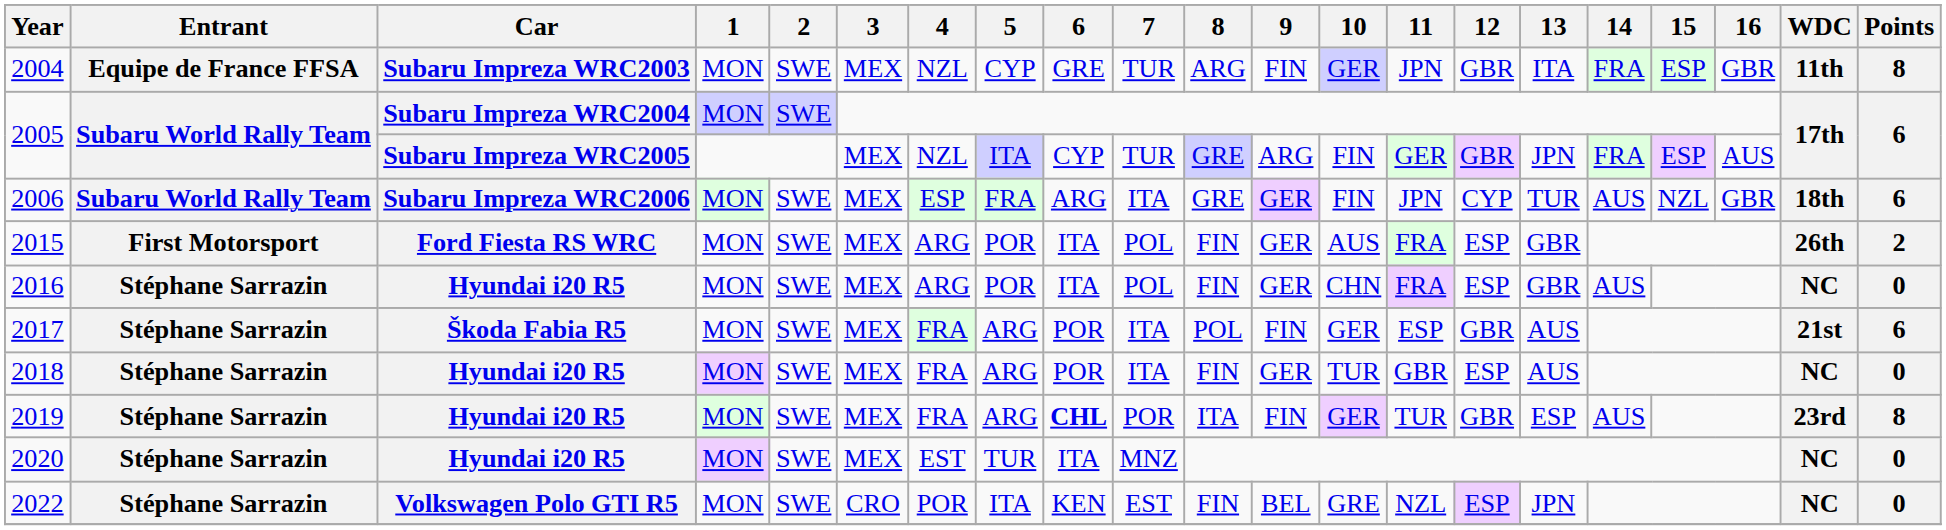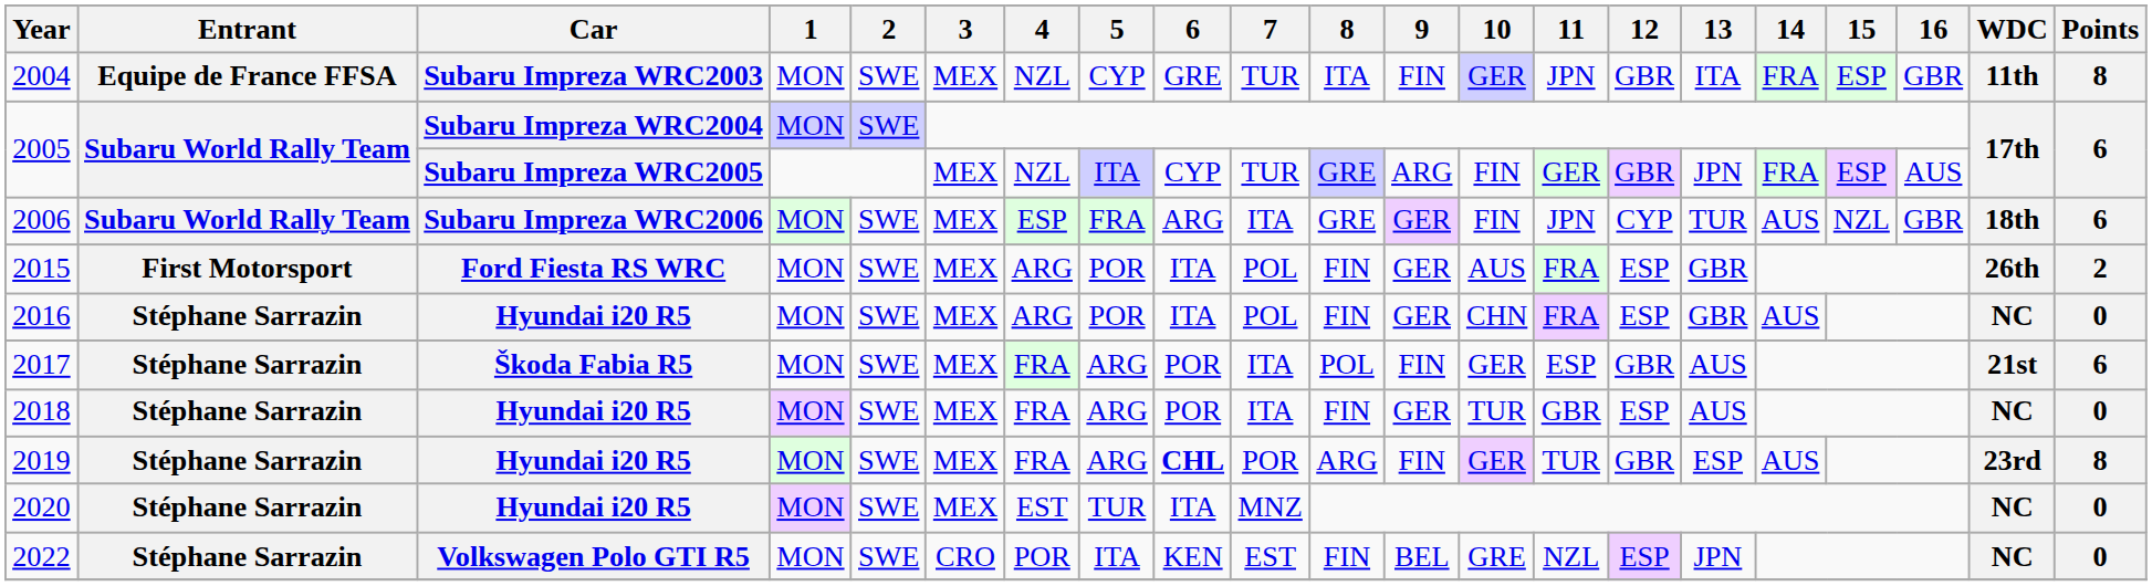 <table class="wikitable" style="text-align:center; font-size:85%">
 <tr>
 <th>Year</th>
 <th>Entrant</th>
 <th>Car</th>
 <th>1</th>
 <th>2</th>
 <th>3</th>
 <th>4</th>
 <th>5</th>
 <th>6</th>
 <th>7</th>
 <th>8</th>
 <th>9</th>
 <th>10</th>
 <th>11</th>
 <th>12</th>
 <th>13</th>
 <th>14</th>
 <th>15</th>
 <th>16</th>
 <th>WDC</th>
 <th>Points</th>
 </tr>
 <tr>
 <td><a href='#'>2004</a></td>
 <th nowrap>Equipe de France FFSA</th>
 <th nowrap><a href='#'>Subaru Impreza WRC2003</a></th>
 <td><a href='#'>MON</a></td>
 <td><a href='#'>SWE</a></td>
 <td><a href='#'>MEX</a></td>
 <td><a href='#'>NZL</a></td>
 <td><a href='#'>CYP</a></td>
 <td><a href='#'>GRE</a></td>
 <td><a href='#'>TUR</a></td>
-<td><a href='#'>ARG</a></td>
+<td><a href='#'>ITA</a></td>
 <td><a href='#'>FIN</a></td>
 <td style="background:#CFCFFF;"><a href='#'>GER</a><br></td>
 <td><a href='#'>JPN</a></td>
 <td><a href='#'>GBR</a></td>
 <td><a href='#'>ITA</a></td>
 <td style="background:#DFFFDF;"><a href='#'>FRA</a><br></td>
 <td style="background:#DFFFDF;"><a href='#'>ESP</a><br></td>
 <td><a href='#'>GBR</a></td>
 <th>11th</th>
 <th>8</th>
 </tr>
 <tr>
 <td rowspan=2><a href='#'>2005</a></td>
 <th rowspan=2 nowrap><a href='#'>Subaru World Rally Team</a></th>
 <th nowrap><a href='#'>Subaru Impreza WRC2004</a></th>
 <td style="background:#CFCFFF;"><a href='#'>MON</a><br></td>
 <td style="background:#CFCFFF;"><a href='#'>SWE</a><br></td>
 <td colspan=14></td>
 <th rowspan="2">17th</th>
 <th rowspan="2">6</th>
 </tr>
 <tr>
 <th nowrap><a href='#'>Subaru Impreza WRC2005</a></th>
 <td colspan=2></td>
 <td><a href='#'>MEX</a></td>
 <td><a href='#'>NZL</a></td>
 <td style="background:#CFCFFF;"><a href='#'>ITA</a><br></td>
 <td><a href='#'>CYP</a></td>
 <td><a href='#'>TUR</a></td>
 <td style="background:#CFCFFF;"><a href='#'>GRE</a><br></td>
 <td><a href='#'>ARG</a></td>
 <td><a href='#'>FIN</a></td>
 <td style="background:#DFFFDF;"><a href='#'>GER</a><br></td>
 <td style="background:#EFCFFF;"><a href='#'>GBR</a><br></td>
 <td><a href='#'>JPN</a></td>
 <td style="background:#DFFFDF;"><a href='#'>FRA</a><br></td>
 <td style="background:#EFCFFF;"><a href='#'>ESP</a><br></td>
 <td><a href='#'>AUS</a></td>
 </tr>
 <tr>
 <td><a href='#'>2006</a></td>
 <th nowrap><a href='#'>Subaru World Rally Team</a></th>
 <th nowrap><a href='#'>Subaru Impreza WRC2006</a></th>
 <td style="background:#DFFFDF;"><a href='#'>MON</a><br></td>
 <td><a href='#'>SWE</a></td>
 <td><a href='#'>MEX</a></td>
 <td style="background:#DFFFDF;"><a href='#'>ESP</a><br></td>
 <td style="background:#DFFFDF;"><a href='#'>FRA</a><br></td>
 <td><a href='#'>ARG</a></td>
 <td><a href='#'>ITA</a></td>
 <td><a href='#'>GRE</a></td>
 <td style="background:#EFCFFF;"><a href='#'>GER</a><br></td>
 <td><a href='#'>FIN</a></td>
 <td><a href='#'>JPN</a></td>
 <td><a href='#'>CYP</a></td>
 <td><a href='#'>TUR</a></td>
 <td><a href='#'>AUS</a></td>
 <td><a href='#'>NZL</a></td>
 <td><a href='#'>GBR</a></td>
 <th>18th</th>
 <th>6</th>
 </tr>
 <tr>
 <td><a href='#'>2015</a></td>
 <th nowrap>First Motorsport</th>
 <th nowrap><a href='#'>Ford Fiesta RS WRC</a></th>
 <td><a href='#'>MON</a></td>
 <td><a href='#'>SWE</a></td>
 <td><a href='#'>MEX</a></td>
 <td><a href='#'>ARG</a></td>
 <td><a href='#'>POR</a></td>
 <td><a href='#'>ITA</a></td>
 <td><a href='#'>POL</a></td>
 <td><a href='#'>FIN</a></td>
 <td><a href='#'>GER</a></td>
 <td><a href='#'>AUS</a></td>
 <td style="background:#DFFFDF;"><a href='#'>FRA</a><br></td>
 <td><a href='#'>ESP</a></td>
 <td><a href='#'>GBR</a></td>
 <td colspan=3></td>
 <th>26th</th>
 <th>2</th>
 </tr>
 <tr>
 <td><a href='#'>2016</a></td>
 <th nowrap>Stéphane Sarrazin</th>
 <th nowrap><a href='#'>Hyundai i20 R5</a></th>
 <td><a href='#'>MON</a></td>
 <td><a href='#'>SWE</a></td>
 <td><a href='#'>MEX</a></td>
 <td><a href='#'>ARG</a></td>
 <td><a href='#'>POR</a></td>
 <td><a href='#'>ITA</a></td>
 <td><a href='#'>POL</a></td>
 <td><a href='#'>FIN</a></td>
 <td><a href='#'>GER</a></td>
 <td><a href='#'>CHN</a><br></td>
 <td style="background:#EFCFFF;"><a href='#'>FRA</a><br></td>
 <td><a href='#'>ESP</a></td>
 <td><a href='#'>GBR</a></td>
 <td><a href='#'>AUS</a></td>
 <td colspan=2></td>
 <th>NC</th>
 <th>0</th>
 </tr>
 <tr>
 <td><a href='#'>2017</a></td>
 <th nowrap>Stéphane Sarrazin</th>
 <th nowrap><a href='#'>Škoda Fabia R5</a></th>
 <td><a href='#'>MON</a></td>
 <td><a href='#'>SWE</a></td>
 <td><a href='#'>MEX</a></td>
 <td style="background:#DFFFDF;"><a href='#'>FRA</a><br></td>
 <td><a href='#'>ARG</a></td>
 <td><a href='#'>POR</a></td>
 <td><a href='#'>ITA</a></td>
 <td><a href='#'>POL</a></td>
 <td><a href='#'>FIN</a></td>
 <td><a href='#'>GER</a></td>
 <td><a href='#'>ESP</a></td>
 <td><a href='#'>GBR</a></td>
 <td><a href='#'>AUS</a></td>
 <td colspan=3></td>
 <th>21st</th>
 <th>6</th>
 </tr>
 <tr>
 <td><a href='#'>2018</a></td>
 <th nowrap>Stéphane Sarrazin</th>
 <th nowrap><a href='#'>Hyundai i20 R5</a></th>
 <td style="background:#EFCFFF;"><a href='#'>MON</a><br></td>
 <td><a href='#'>SWE</a></td>
 <td><a href='#'>MEX</a></td>
 <td><a href='#'>FRA</a></td>
 <td><a href='#'>ARG</a></td>
 <td><a href='#'>POR</a></td>
 <td><a href='#'>ITA</a></td>
 <td><a href='#'>FIN</a></td>
 <td><a href='#'>GER</a></td>
 <td><a href='#'>TUR</a></td>
 <td><a href='#'>GBR</a></td>
 <td><a href='#'>ESP</a></td>
 <td><a href='#'>AUS</a></td>
 <td colspan=3></td>
 <th>NC</th>
 <th>0</th>
 </tr>
 <tr>
 <td><a href='#'>2019</a></td>
 <th nowrap>Stéphane Sarrazin</th>
 <th nowrap><a href='#'>Hyundai i20 R5</a></th>
 <td style="background:#DFFFDF;"><a href='#'>MON</a><br></td>
 <td><a href='#'>SWE</a></td>
 <td><a href='#'>MEX</a></td>
 <td><a href='#'>FRA</a></td>
 <td><a href='#'>ARG</a></td>
 <td><strong><a href='#'>CHL</a></strong></td>
 <td><a href='#'>POR</a></td>
-<td><a href='#'>ITA</a></td>
+<td><a href='#'>ARG</a></td>
 <td><a href='#'>FIN</a></td>
 <td style="background:#EFCFFF;"><a href='#'>GER</a><br></td>
 <td><a href='#'>TUR</a></td>
 <td><a href='#'>GBR</a></td>
 <td><a href='#'>ESP</a></td>
 <td><a href='#'>AUS</a><br></td>
 <td colspan=2></td>
 <th>23rd</th>
 <th>8</th>
 </tr>
 <tr>
 <td><a href='#'>2020</a></td>
 <th nowrap>Stéphane Sarrazin</th>
 <th nowrap><a href='#'>Hyundai i20 R5</a></th>
 <td style="background:#EFCFFF;"><a href='#'>MON</a><br></td>
 <td><a href='#'>SWE</a></td>
 <td><a href='#'>MEX</a></td>
 <td><a href='#'>EST</a></td>
 <td><a href='#'>TUR</a></td>
 <td><a href='#'>ITA</a></td>
 <td><a href='#'>MNZ</a></td>
 <td colspan=9></td>
 <th>NC</th>
 <th>0</th>
 </tr>
 <tr>
 <td><a href='#'>2022</a></td>
 <th nowrap>Stéphane Sarrazin</th>
 <th nowrap><a href='#'>Volkswagen Polo GTI R5</a></th>
 <td><a href='#'>MON</a></td>
 <td><a href='#'>SWE</a></td>
 <td><a href='#'>CRO</a></td>
 <td><a href='#'>POR</a></td>
 <td><a href='#'>ITA</a></td>
 <td><a href='#'>KEN</a></td>
 <td><a href='#'>EST</a></td>
 <td><a href='#'>FIN</a></td>
 <td><a href='#'>BEL</a></td>
 <td><a href='#'>GRE</a></td>
 <td><a href='#'>NZL</a></td>
 <td style="background:#EFCFFF;"><a href='#'>ESP</a><br></td>
 <td><a href='#'>JPN</a></td>
 <td colspan=3></td>
 <th>NC</th>
 <th>0</th>
 </tr>
 <tr>
 </tr>
 </table>
